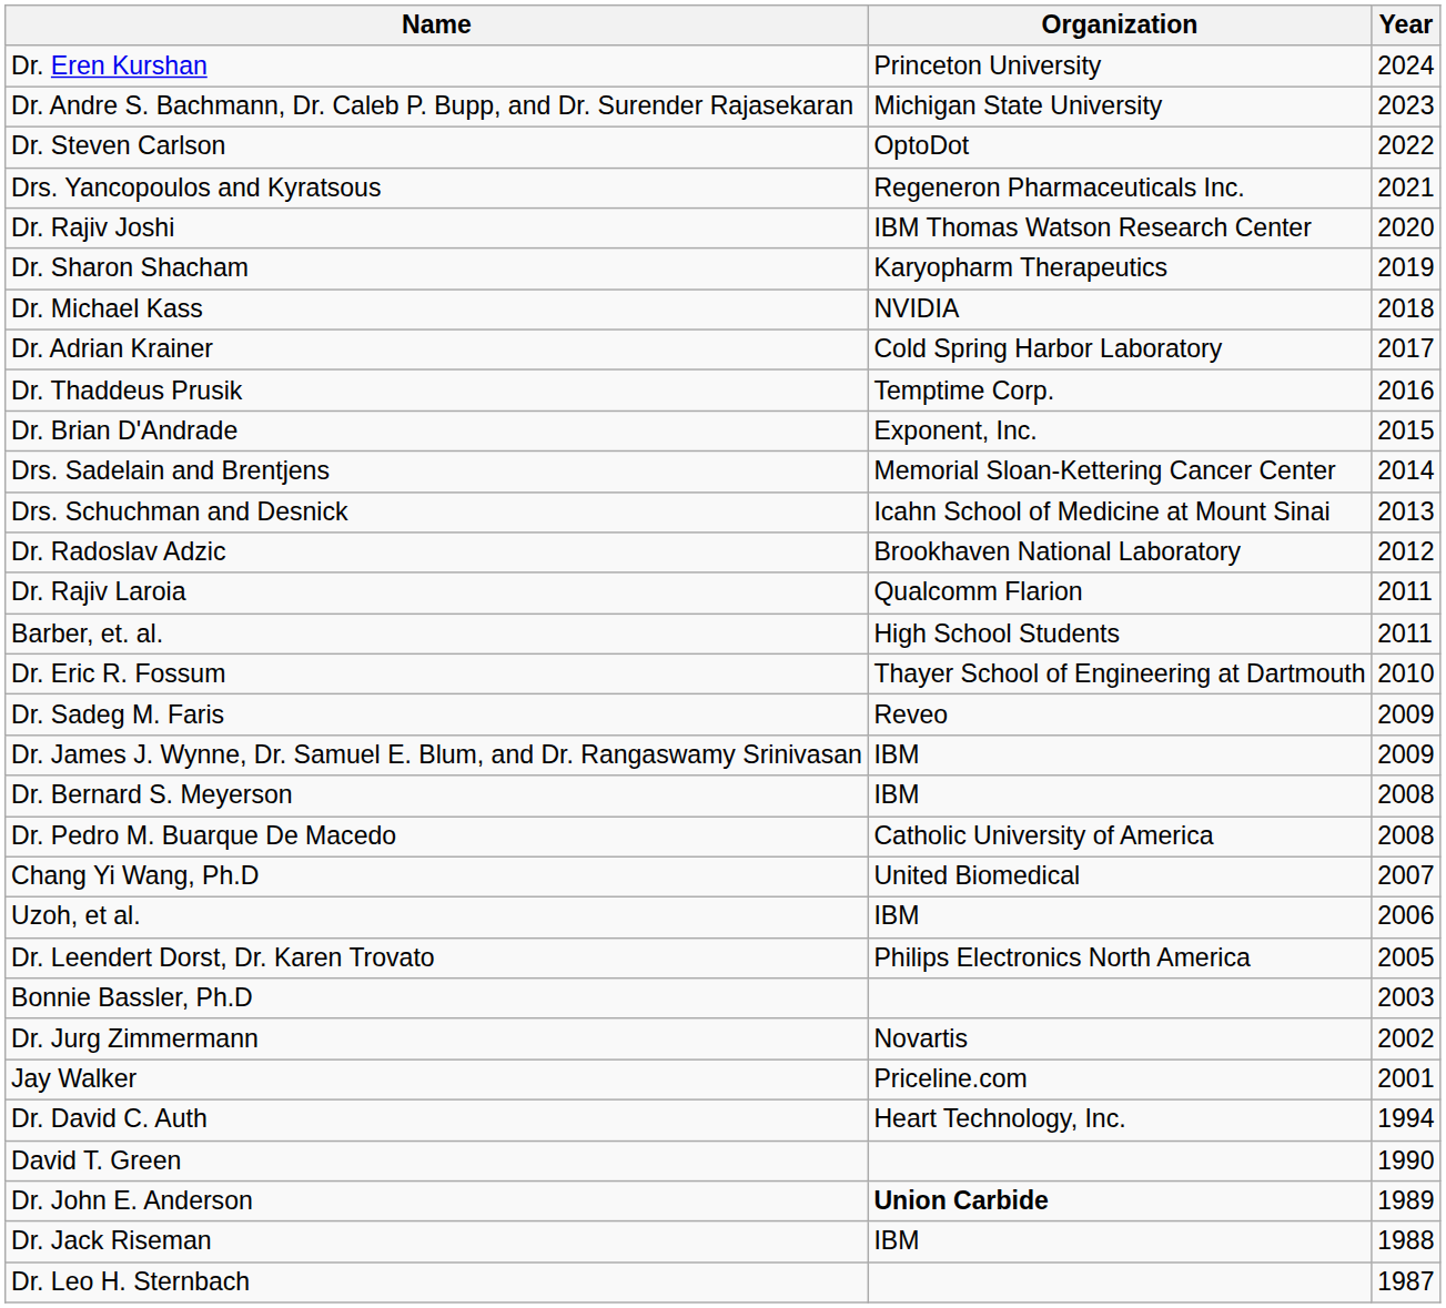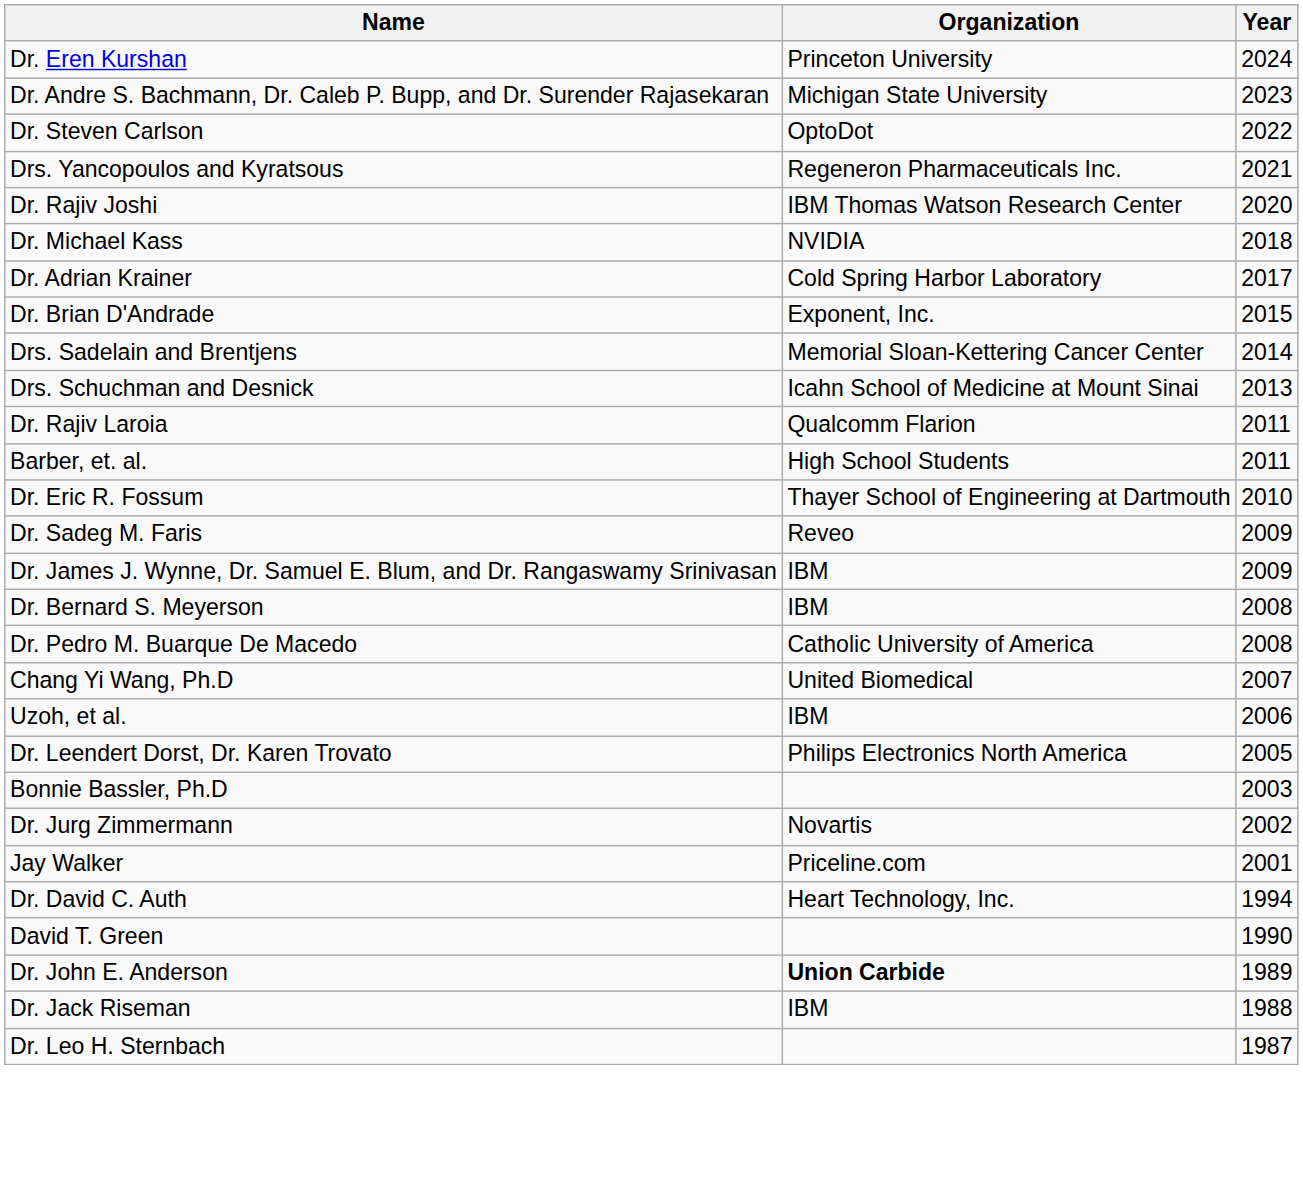 <table class="wikitable">
 <tr>
 <th>Name</th>
 <th>Organization</th>
 <th>Year</th>
 </tr>
 <tr>
 <td>Dr. <a href='#'>Eren Kurshan</a></td>
 <td>Princeton University</td>
 <td>2024</td>
 </tr>
 <tr>
 <td>Dr. Andre S. Bachmann, Dr. Caleb P. Bupp, and Dr. Surender Rajasekaran</td>
 <td>Michigan State University</td>
 <td>2023</td>
 </tr>
 <tr>
 <td>Dr. Steven Carlson</td>
 <td>OptoDot</td>
 <td>2022</td>
 </tr>
 <tr>
 <td>Drs. Yancopoulos and Kyratsous</td>
 <td>Regeneron Pharmaceuticals Inc.</td>
 <td>2021</td>
 </tr>
 <tr>
 <td>Dr. Rajiv Joshi</td>
 <td>IBM Thomas Watson Research Center</td>
 <td>2020</td>
 </tr>
 <tr>
-<td>Dr. Sharon Shacham</td>
-<td>Karyopharm Therapeutics</td>
-<td>2019</td>
-</tr>
-<tr>
 <td>Dr. Michael Kass</td>
 <td>NVIDIA</td>
 <td>2018</td>
 </tr>
 <tr>
 <td>Dr. Adrian Krainer</td>
 <td>Cold Spring Harbor Laboratory</td>
 <td>2017</td>
-</tr>
-<tr>
-<td>Dr. Thaddeus Prusik</td>
-<td>Temptime Corp.</td>
-<td>2016</td>
 </tr>
 <tr>
 <td>Dr. Brian D'Andrade</td>
 <td>Exponent, Inc.</td>
 <td>2015</td>
 </tr>
 <tr>
 <td>Drs. Sadelain and Brentjens</td>
 <td>Memorial Sloan-Kettering Cancer Center</td>
 <td>2014</td>
 </tr>
 <tr>
 <td>Drs. Schuchman and Desnick</td>
 <td>Icahn School of Medicine at Mount Sinai</td>
 <td>2013</td>
-</tr>
-<tr>
-<td>Dr. Radoslav Adzic</td>
-<td>Brookhaven National Laboratory</td>
-<td>2012</td>
 </tr>
 <tr>
 <td>Dr. Rajiv Laroia</td>
 <td>Qualcomm Flarion</td>
 <td>2011</td>
 </tr>
 <tr>
 <td>Barber, et. al.</td>
 <td>High School Students</td>
 <td>2011</td>
 </tr>
 <tr>
 <td>Dr. Eric R. Fossum</td>
 <td>Thayer School of Engineering at Dartmouth</td>
 <td>2010</td>
 </tr>
 <tr>
 <td>Dr. Sadeg M. Faris</td>
 <td>Reveo</td>
 <td>2009</td>
 </tr>
 <tr>
 <td>Dr. James J. Wynne, Dr. Samuel E. Blum, and Dr. Rangaswamy Srinivasan</td>
 <td>IBM</td>
 <td>2009</td>
 </tr>
 <tr>
 <td>Dr. Bernard S. Meyerson</td>
 <td>IBM</td>
 <td>2008</td>
 </tr>
 <tr>
 <td>Dr. Pedro M. Buarque De Macedo</td>
 <td>Catholic University of America</td>
 <td>2008</td>
 </tr>
 <tr>
 <td>Chang Yi Wang, Ph.D</td>
 <td>United Biomedical</td>
 <td>2007</td>
 </tr>
 <tr>
 <td>Uzoh, et al.</td>
 <td>IBM</td>
 <td>2006</td>
 </tr>
 <tr>
 <td>Dr. Leendert Dorst, Dr. Karen Trovato</td>
 <td>Philips Electronics North America</td>
 <td>2005</td>
 </tr>
 <tr>
 <td>Bonnie Bassler, Ph.D</td>
 <td></td>
 <td>2003</td>
 </tr>
 <tr>
 <td>Dr. Jurg Zimmermann</td>
 <td>Novartis</td>
 <td>2002</td>
 </tr>
 <tr>
 <td>Jay Walker</td>
 <td>Priceline.com</td>
 <td>2001</td>
 </tr>
 <tr>
 <td>Dr. David C. Auth</td>
 <td>Heart Technology, Inc.</td>
 <td>1994</td>
 </tr>
 <tr>
 <td>David T. Green</td>
 <td></td>
 <td>1990</td>
 </tr>
 <tr>
 <td>Dr. John E. Anderson</td>
 <td><strong>Union Carbide</strong></td>
 <td>1989</td>
 </tr>
 <tr>
 <td>Dr. Jack Riseman</td>
 <td>IBM</td>
 <td>1988</td>
 </tr>
 <tr>
 <td>Dr. Leo H. Sternbach</td>
 <td></td>
 <td>1987</td>
 </tr>
 </table>
